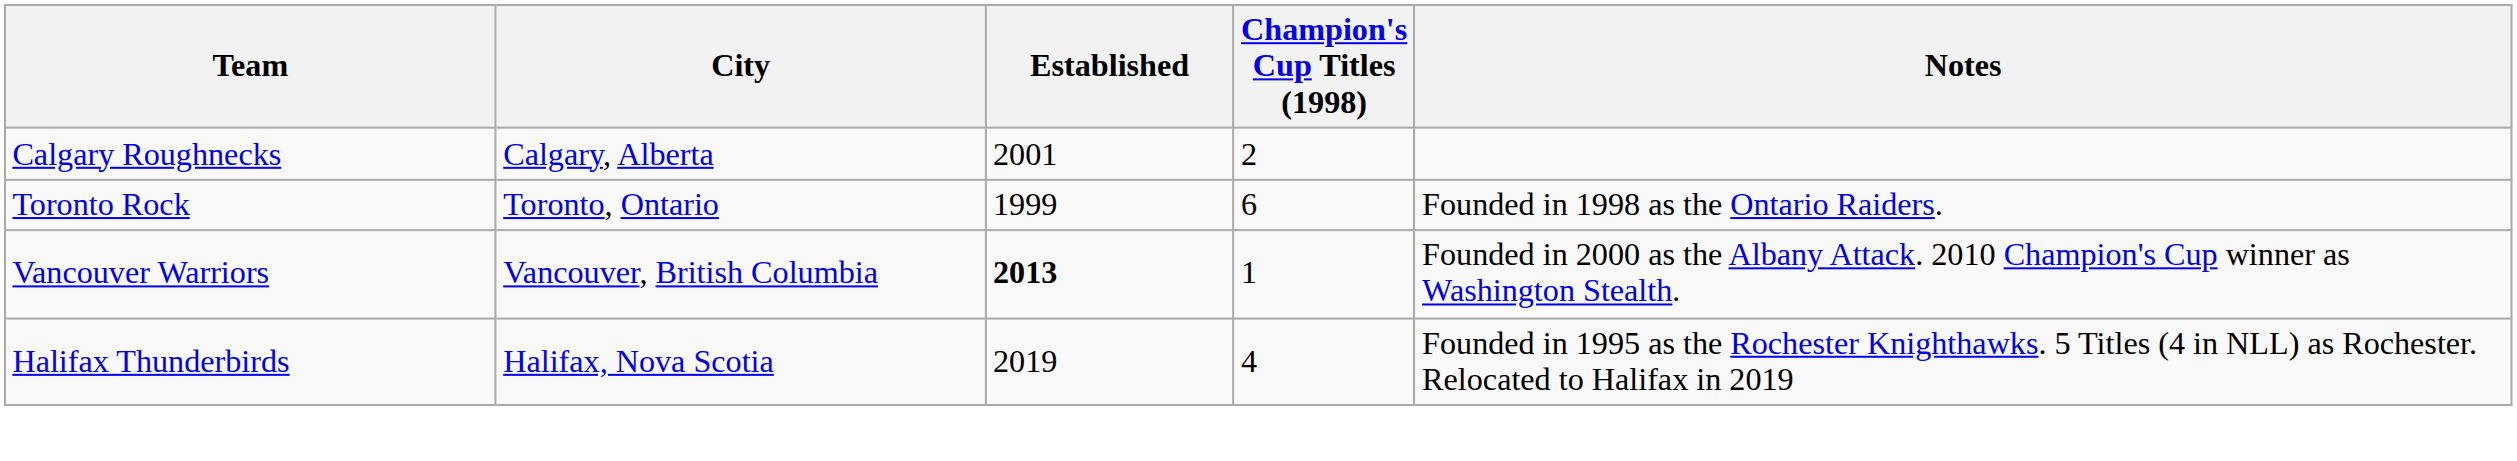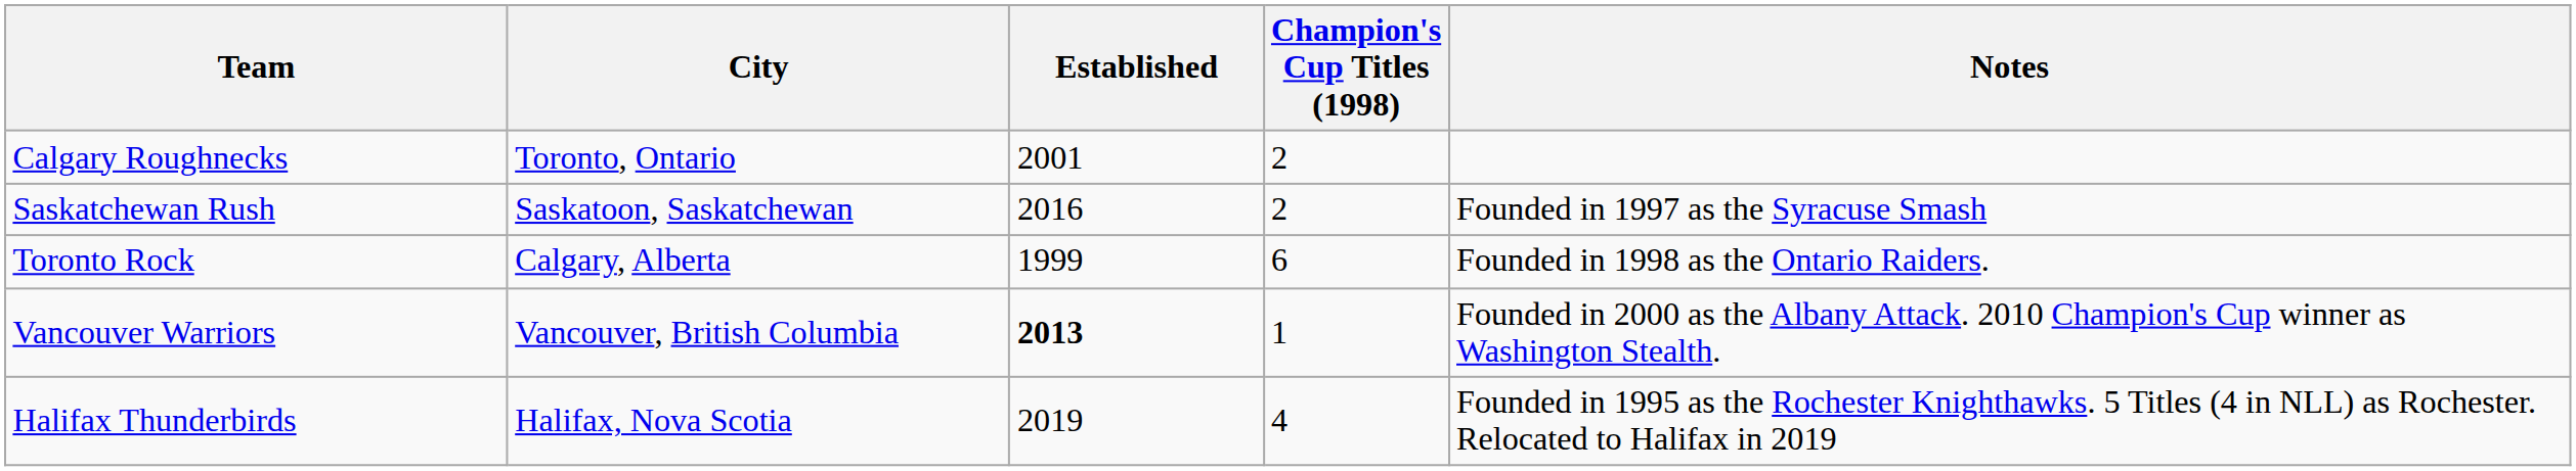 <table class="wikitable sortable">
 <tr>
 <th bgcolor="#DDDDFF" width="20%">Team</th>
 <th bgcolor="#DDDDFF" width="20%">City</th>
 <th bgcolor="#DDDDFF" width="10%">Established</th>
 <th bgcolor="#DDDDFF" width="5%"><a href='#'>Champion's Cup</a> Titles (1998)</th>
 <th bgcolor="#DDDDFF" width="45%" class="unsortable">Notes</th>
 </tr>
 <tr>
 <td><a href='#'>Calgary Roughnecks</a></td>
-<td><a href='#'>Calgary</a>, <a href='#'>Alberta</a></td>
+<td><a href='#'>Toronto</a>, <a href='#'>Ontario</a></td>
 <td>2001</td>
 <td>2</td>
 <td> </td>
 </tr>
 <tr>
+<td><a href='#'>Saskatchewan Rush</a></td>
+<td><a href='#'>Saskatoon</a>, <a href='#'>Saskatchewan</a></td>
+<td>2016</td>
+<td>2</td>
+<td>Founded in 1997 as the <a href='#'>Syracuse Smash</a></td>
+</tr>
+<tr>
 <td><a href='#'>Toronto Rock</a></td>
-<td><a href='#'>Toronto</a>, <a href='#'>Ontario</a></td>
+<td><a href='#'>Calgary</a>, <a href='#'>Alberta</a></td>
 <td>1999</td>
 <td>6</td>
 <td>Founded in 1998 as the <a href='#'>Ontario Raiders</a>.</td>
 </tr>
 <tr>
 <td><a href='#'>Vancouver Warriors</a></td>
 <td><a href='#'>Vancouver</a>, <a href='#'>British Columbia</a></td>
 <td><strong>2013</strong></td>
 <td>1</td>
 <td>Founded in 2000 as the <a href='#'>Albany Attack</a>. 2010 <a href='#'>Champion's Cup</a> winner as <a href='#'>Washington Stealth</a>.</td>
 </tr>
 <tr>
 <td><a href='#'>Halifax Thunderbirds</a></td>
 <td><a href='#'>Halifax, Nova Scotia</a></td>
 <td>2019</td>
 <td>4</td>
 <td>Founded in 1995 as the <a href='#'>Rochester Knighthawks</a>. 5 Titles (4 in NLL) as Rochester. Relocated to Halifax in 2019</td>
 </tr>
 </table>
